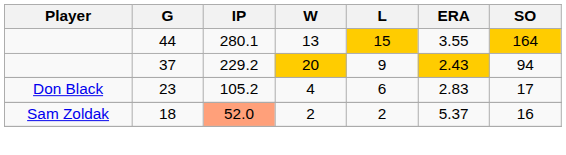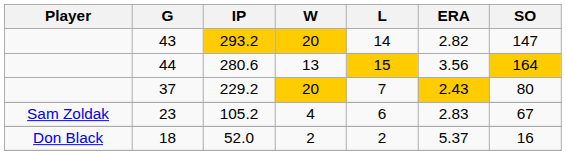 <table class="wikitable sortable">
 <tr>
 <th bgcolor="#DDDDFF" width="16%">Player</th>
 <th bgcolor="#DDDDFF" width="9%">G</th>
 <th bgcolor="#DDDDFF" width="9%">IP</th>
 <th bgcolor="#DDDDFF" width="9%">W</th>
 <th bgcolor="#DDDDFF" width="9%">L</th>
 <th bgcolor="#DDDDFF" width="9%">ERA</th>
 <th bgcolor="#DDDDFF" width="9%">SO</th>
 </tr>
 <tr align="center">
 <td></td>
+<td>43</td>
+<td bgcolor="#FFCC00">293.2</td>
+<td bgcolor="#FFCC00">20</td>
+<td>14</td>
+<td>2.82</td>
+<td>147</td>
+</tr>
+<tr align="center">
+<td></td>
 <td>44</td>
-<td>280.1</td>
+<td>280.6</td>
 <td>13</td>
 <td bgcolor="#FFCC00">15</td>
-<td>3.55</td>
+<td>3.56</td>
 <td bgcolor="#FFCC00">164</td>
 </tr>
 <tr align="center">
 <td></td>
 <td>37</td>
 <td>229.2</td>
 <td bgcolor="#FFCC00">20</td>
-<td>9</td>
+<td>7</td>
 <td bgcolor="#FFCC00">2.43</td>
-<td>94</td>
+<td>80</td>
+</tr>
+<tr>
+</tr>
+<tr align="center">
+<td><a href='#'>Sam Zoldak</a></td>
+<td>23</td>
+<td>105.2</td>
+<td>4</td>
+<td>6</td>
+<td>2.83</td>
+<td>67</td>
 </tr>
 <tr>
 </tr>
 <tr align="center">
 <td><a href='#'>Don Black</a></td>
-<td>23</td>
-<td>105.2</td>
-<td>4</td>
-<td>6</td>
-<td>2.83</td>
-<td>17</td>
-</tr>
-<tr>
-</tr>
-<tr align="center">
-<td><a href='#'>Sam Zoldak</a></td>
 <td>18</td>
-<td style="background: lightsalmon;">52.0</td>
+<td>52.0</td>
 <td>2</td>
 <td>2</td>
 <td>5.37</td>
 <td>16</td>
 </tr>
 <tr align="center">
 </tr>
 </table>
